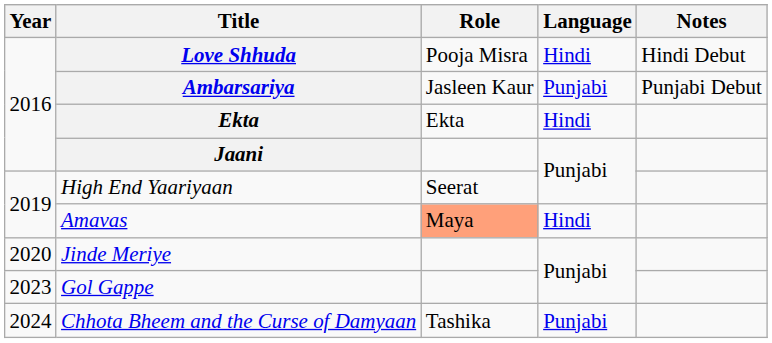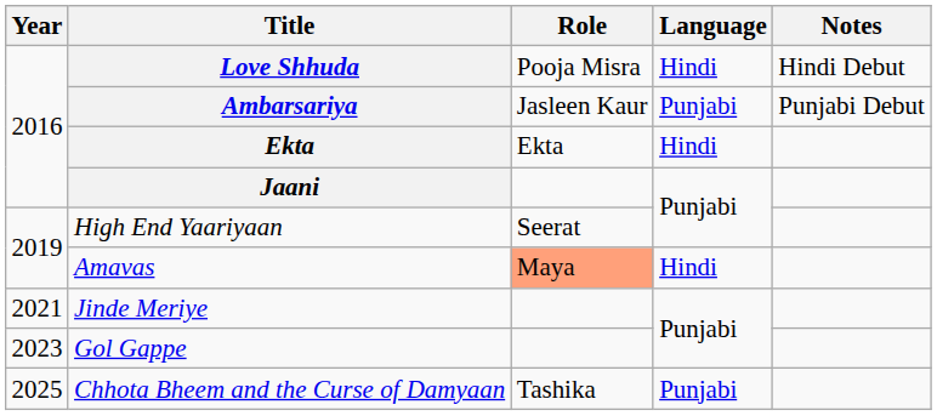 <table class="wikitable sortable plainrowheaders">
 <tr style="background:#ccc; text-align:center;">
 <th scope="col">Year</th>
 <th scope="col">Title</th>
 <th scope="col">Role</th>
 <th>Language</th>
 <th scope="col" class="unsortable">Notes</th>
 </tr>
 <tr>
 <td rowspan="4">2016</td>
 <th scope="row"><em><a href='#'>Love Shhuda</a></em></th>
 <td>Pooja Misra</td>
 <td><a href='#'>Hindi</a></td>
 <td>Hindi Debut</td>
 </tr>
 <tr>
 <th scope="row"><em><a href='#'>Ambarsariya</a></em></th>
 <td>Jasleen Kaur</td>
 <td><a href='#'>Punjabi</a></td>
 <td>Punjabi Debut</td>
 </tr>
 <tr>
 <th scope="row"><em>Ekta</em></th>
 <td>Ekta</td>
 <td><a href='#'>Hindi</a></td>
 <td></td>
 </tr>
 <tr>
 <th scope="row"><em>Jaani</em></th>
 <td></td>
 <td rowspan="2">Punjabi</td>
 <td></td>
 </tr>
 <tr>
 <td rowspan="2">2019</td>
 <td><em>High End Yaariyaan</em></td>
 <td>Seerat</td>
 <td></td>
 </tr>
 <tr>
 <td><em><a href='#'>Amavas</a></em></td>
 <td style="background: lightsalmon;">Maya</td>
 <td><a href='#'>Hindi</a></td>
 <td></td>
 </tr>
 <tr>
-<td>2020</td>
+<td>2021</td>
 <td><em><a href='#'>Jinde Meriye</a></em></td>
 <td></td>
 <td rowspan="2">Punjabi</td>
 <td></td>
 </tr>
 <tr>
 <td>2023</td>
 <td><em><a href='#'>Gol Gappe</a></em></td>
 <td></td>
 <td></td>
 </tr>
 <tr>
-<td>2024</td>
+<td>2025</td>
 <td><em><a href='#'>Chhota Bheem and the Curse of Damyaan</a></em></td>
 <td>Tashika</td>
 <td><a href='#'>Punjabi</a></td>
 <td></td>
 </tr>
 </table>
